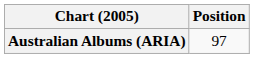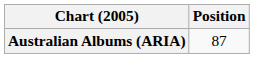 <table class="wikitable plainrowheaders" style="text-align:center">
 <tr>
 <th scope="col">Chart (2005)</th>
 <th scope="col">Position</th>
 </tr>
 <tr>
 <th scope="row">Australian Albums (ARIA)</th>
-<td>97</td>
+<td>87</td>
 </tr>
 </table>
